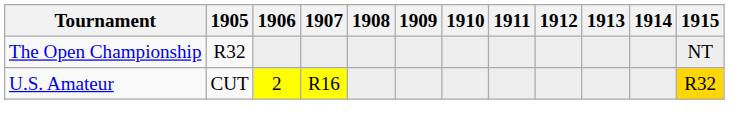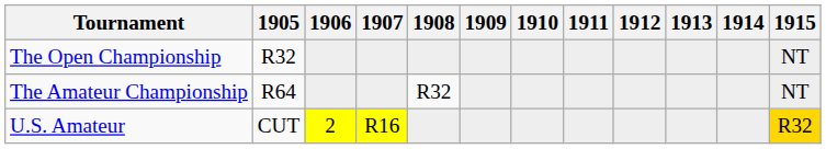 <table class="wikitable" style="font-size:95%;text-align:center;">
 <tr>
 <th>Tournament</th>
 <th>1905</th>
 <th>1906</th>
 <th>1907</th>
 <th>1908</th>
 <th>1909</th>
 <th>1910</th>
 <th>1911</th>
 <th>1912</th>
 <th>1913</th>
 <th>1914</th>
 <th>1915</th>
 </tr>
 <tr>
 <td align=left><a href='#'>The Open Championship</a></td>
 <td>R32</td>
 <td style="background:#eeeeee;"></td>
 <td style="background:#eeeeee;"></td>
 <td style="background:#eeeeee;"></td>
 <td style="background:#eeeeee;"></td>
 <td style="background:#eeeeee;"></td>
 <td style="background:#eeeeee;"></td>
 <td style="background:#eeeeee;"></td>
 <td style="background:#eeeeee;"></td>
 <td style="background:#eeeeee;"></td>
 <td style="background:#eeeeee;">NT</td>
 </tr>
 <tr>
+<td align=left><a href='#'>The Amateur Championship</a></td>
+<td>R64</td>
+<td style="background:#eeeeee;"></td>
+<td style="background:#eeeeee;"></td>
+<td>R32</td>
+<td style="background:#eeeeee;"></td>
+<td style="background:#eeeeee;"></td>
+<td style="background:#eeeeee;"></td>
+<td style="background:#eeeeee;"></td>
+<td style="background:#eeeeee;"></td>
+<td style="background:#eeeeee;"></td>
+<td style="background:#eeeeee;">NT</td>
+</tr>
+<tr>
 <td align=left><a href='#'>U.S. Amateur</a></td>
 <td>CUT</td>
 <td style="background:yellow;">2</td>
 <td style="background:yellow;">R16</td>
 <td style="background:#eeeeee;"></td>
 <td style="background:#eeeeee;"></td>
 <td style="background:#eeeeee;"></td>
 <td style="background:#eeeeee;"></td>
 <td style="background:#eeeeee;"></td>
 <td style="background:#eeeeee;"></td>
 <td style="background:#eeeeee;"></td>
 <td style="background: gold;">R32</td>
 </tr>
 </table>
